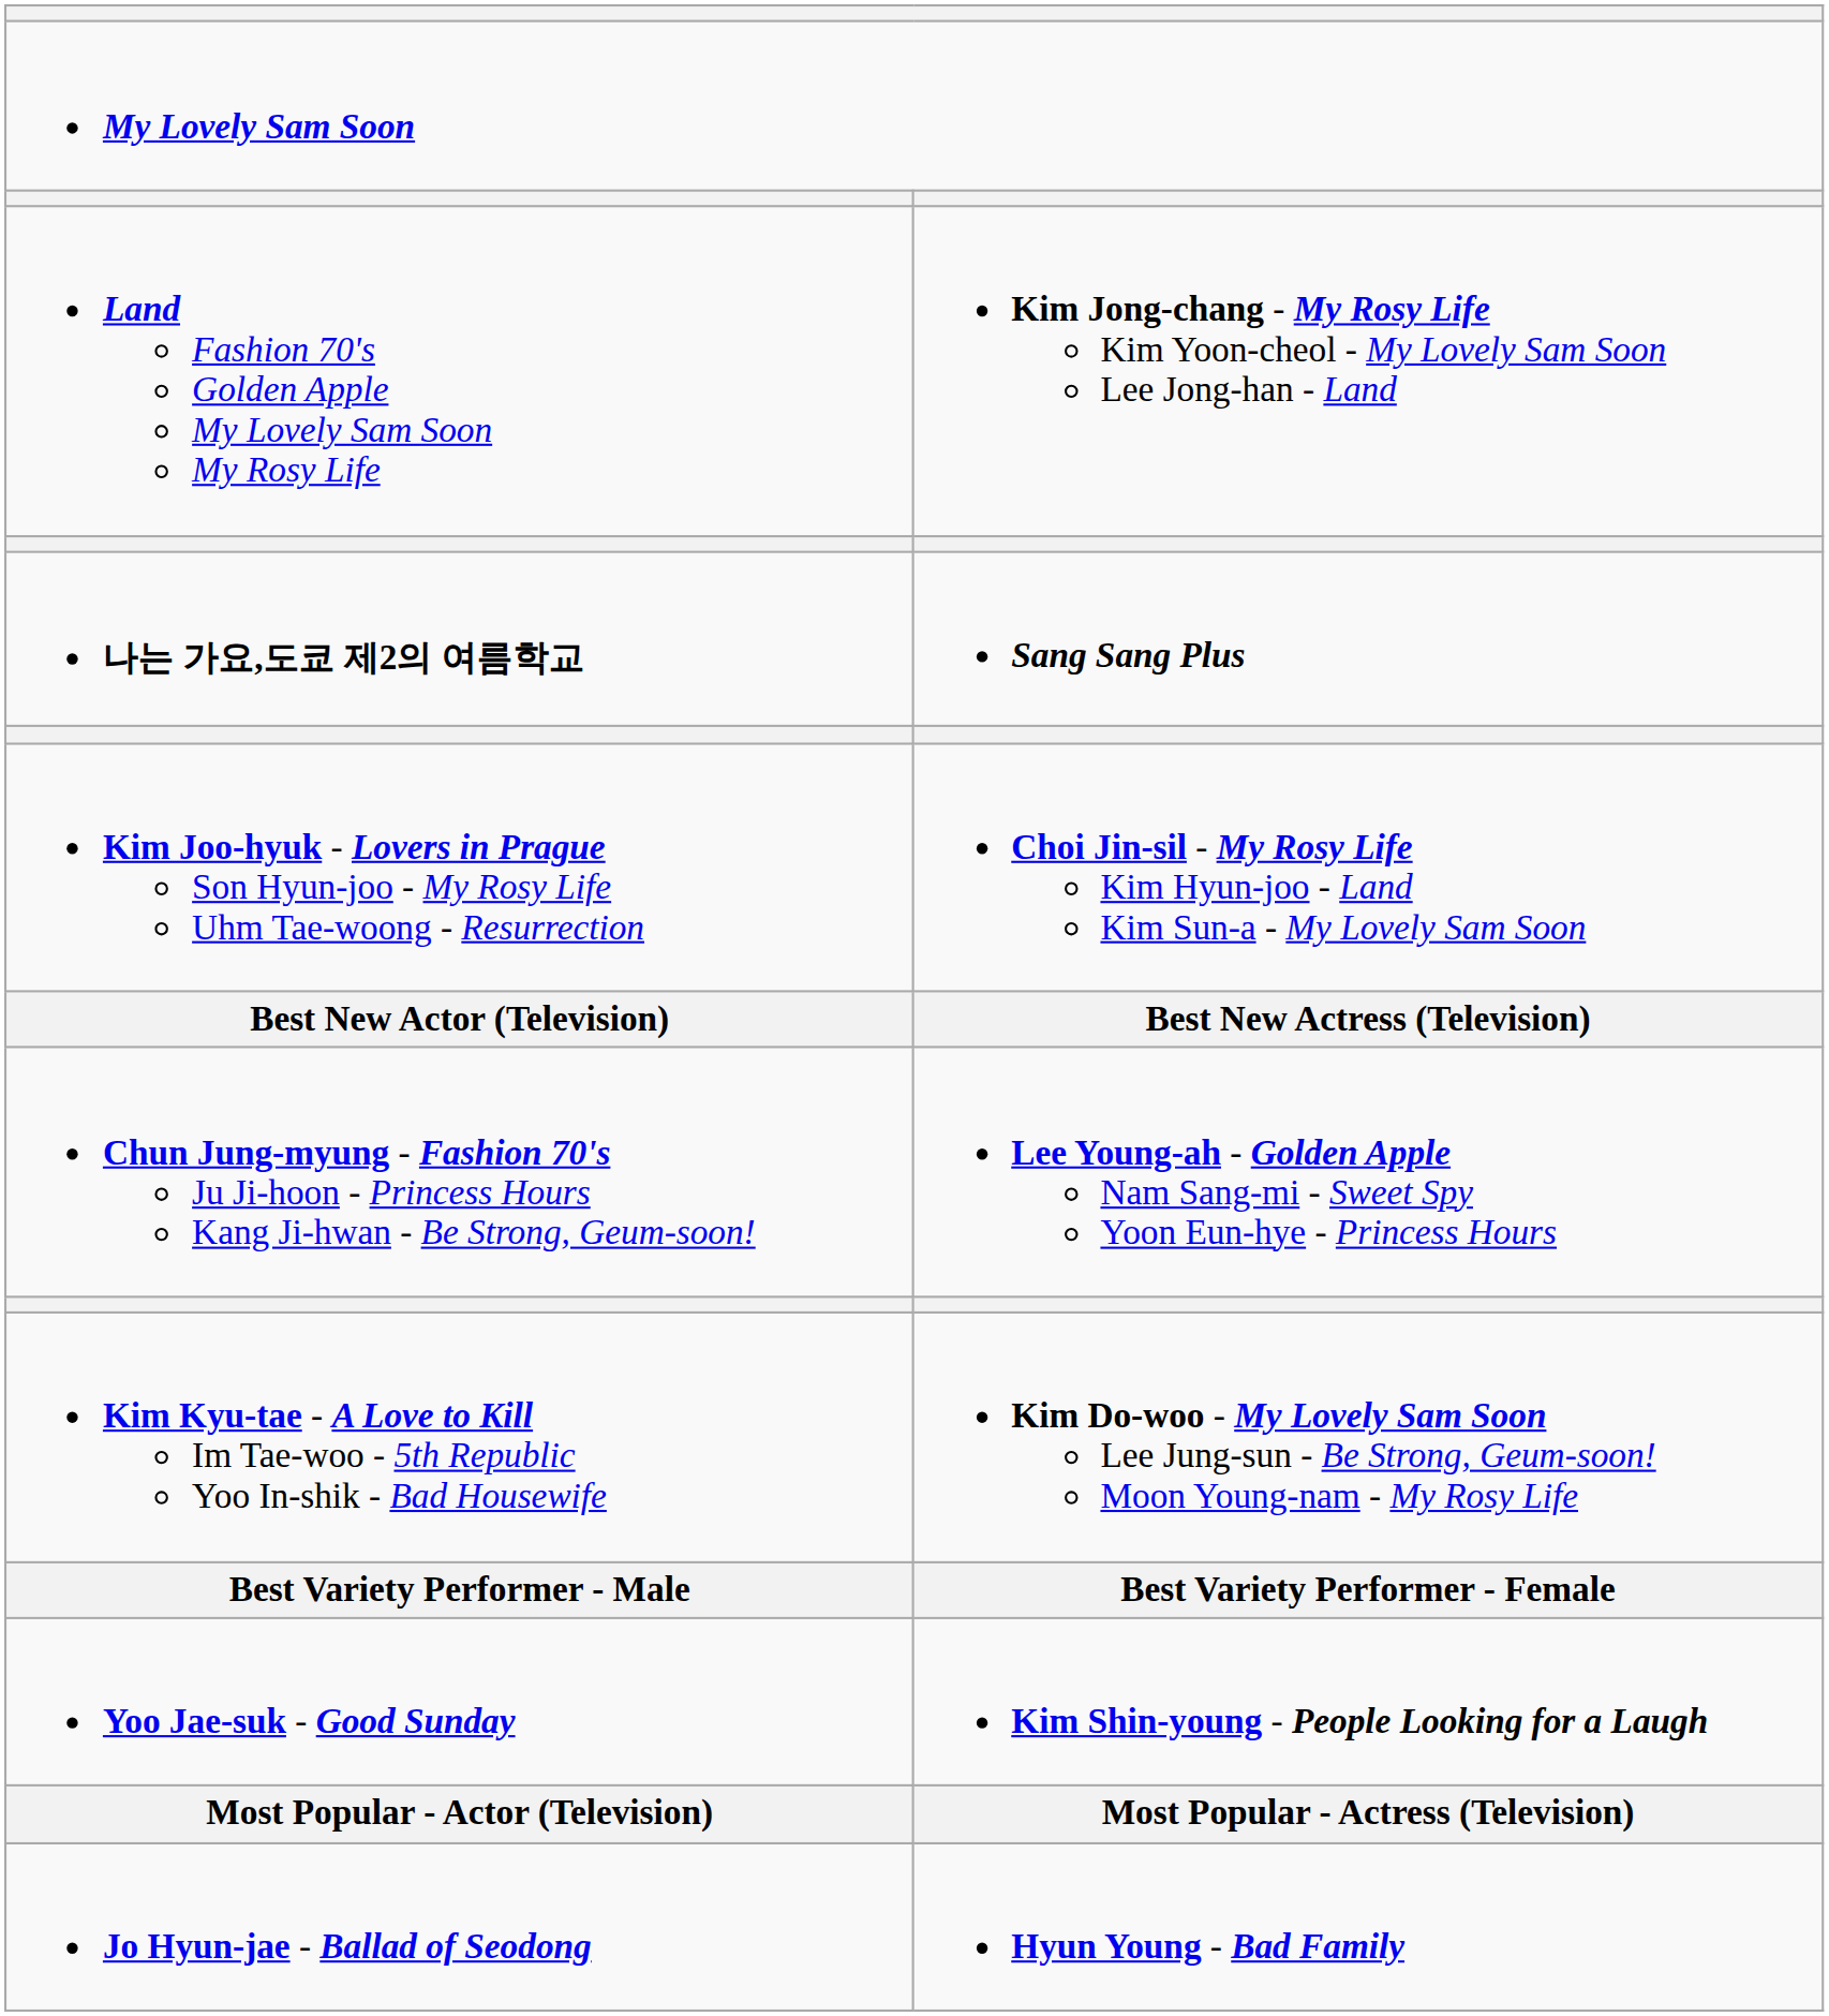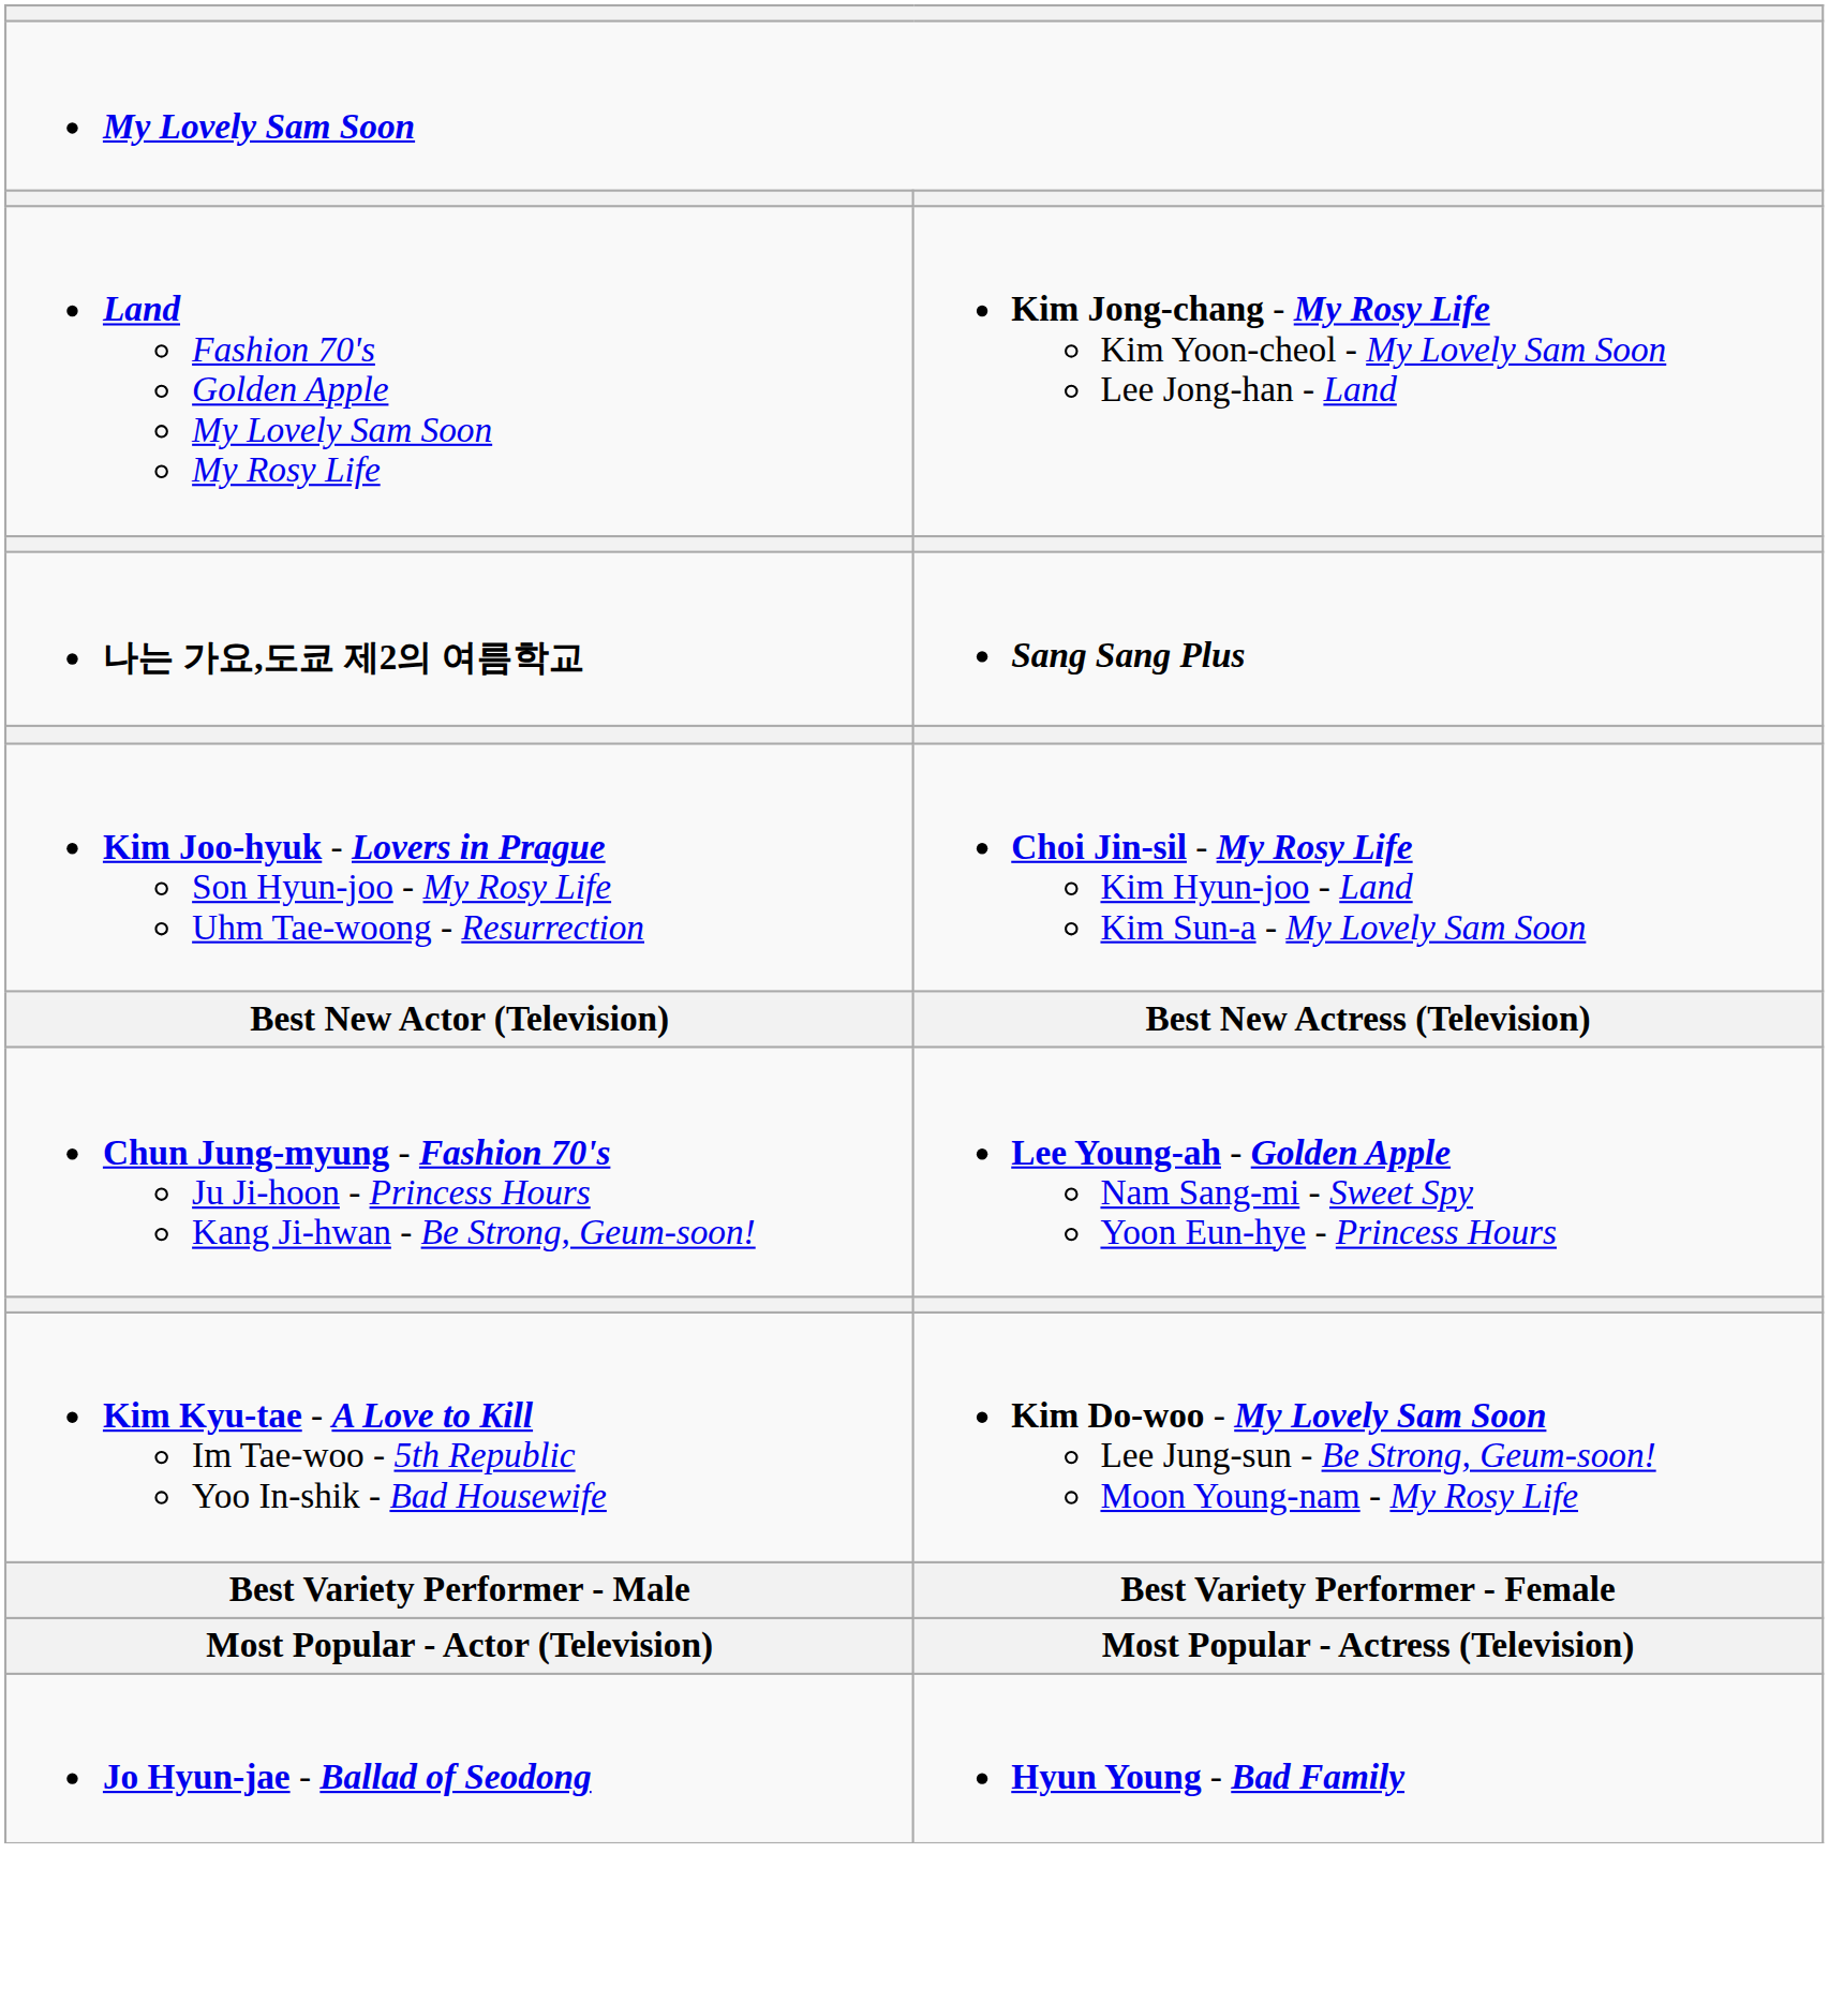 <table class="wikitable">
 <tr>
 <th colspan="2"></th>
 </tr>
 <tr>
 <td valign="top" colspan="2"><br><ul><li><strong><em><a href='#'>My Lovely Sam Soon</a></em></strong></li></ul></td>
 </tr>
 <tr>
 <th style="width:400px;"></th>
 <th style="width:400px;"></th>
 </tr>
 <tr>
 <td valign="top"><br><ul><li><strong><em><a href='#'>Land</a></em></strong><ul><li><em><a href='#'>Fashion 70's</a></em></li><li><em><a href='#'>Golden Apple</a></em></li><li><em><a href='#'>My Lovely Sam Soon</a></em></li><li><em><a href='#'>My Rosy Life</a></em></li></ul></li></ul></td>
 <td valign="top"><br><ul><li><strong>Kim Jong-chang</strong> - <strong><em><a href='#'>My Rosy Life</a></em></strong><ul><li>Kim Yoon-cheol - <em><a href='#'>My Lovely Sam Soon</a></em></li><li>Lee Jong-han - <em><a href='#'>Land</a></em></li></ul></li></ul></td>
 </tr>
 <tr>
 <th></th>
 <th></th>
 </tr>
 <tr>
 <td valign="top"><br><ul><li><strong>나는 가요,도쿄 제2의 여름학교</strong></li></ul></td>
 <td valign="top"><br><ul><li><strong><em>Sang Sang Plus</em></strong></li></ul></td>
 </tr>
 <tr>
 <th></th>
 <th></th>
 </tr>
 <tr>
 <td valign="top"><br><ul><li><strong><a href='#'>Kim Joo-hyuk</a></strong> - <strong><em><a href='#'>Lovers in Prague</a></em></strong><ul><li><a href='#'>Son Hyun-joo</a> - <em><a href='#'>My Rosy Life</a></em></li><li><a href='#'>Uhm Tae-woong</a> - <em><a href='#'>Resurrection</a></em></li></ul></li></ul></td>
 <td valign="top"><br><ul><li><strong><a href='#'>Choi Jin-sil</a></strong> - <strong><em><a href='#'>My Rosy Life</a></em></strong><ul><li><a href='#'>Kim Hyun-joo</a> - <em><a href='#'>Land</a></em></li><li><a href='#'>Kim Sun-a</a> - <em><a href='#'>My Lovely Sam Soon</a></em></li></ul></li></ul></td>
 </tr>
 <tr>
 <th>Best New Actor (Television)</th>
 <th>Best New Actress (Television)</th>
 </tr>
 <tr>
 <td valign="top"><br><ul><li><strong><a href='#'>Chun Jung-myung</a></strong> - <strong><em><a href='#'>Fashion 70's</a></em></strong><ul><li><a href='#'>Ju Ji-hoon</a> - <em><a href='#'>Princess Hours</a></em></li><li><a href='#'>Kang Ji-hwan</a> - <em><a href='#'>Be Strong, Geum-soon!</a></em></li></ul></li></ul></td>
 <td valign="top"><br><ul><li><strong><a href='#'>Lee Young-ah</a></strong> - <strong><em><a href='#'>Golden Apple</a></em></strong><ul><li><a href='#'>Nam Sang-mi</a> - <em><a href='#'>Sweet Spy</a></em></li><li><a href='#'>Yoon Eun-hye</a> - <em><a href='#'>Princess Hours</a></em></li></ul></li></ul></td>
 </tr>
 <tr>
 <th></th>
 <th></th>
 </tr>
 <tr>
 <td valign="top"><br><ul><li><strong><a href='#'>Kim Kyu-tae</a></strong> - <strong><em><a href='#'>A Love to Kill</a></em></strong><ul><li>Im Tae-woo - <em><a href='#'>5th Republic</a></em></li><li>Yoo In-shik - <em><a href='#'>Bad Housewife</a></em></li></ul></li></ul></td>
 <td valign="top"><br><ul><li><strong>Kim Do-woo</strong> - <strong><em><a href='#'>My Lovely Sam Soon</a></em></strong><ul><li>Lee Jung-sun - <em><a href='#'>Be Strong, Geum-soon!</a></em></li><li><a href='#'>Moon Young-nam</a> - <em><a href='#'>My Rosy Life</a></em></li></ul></li></ul></td>
 </tr>
 <tr>
 <th>Best Variety Performer - Male</th>
 <th>Best Variety Performer - Female</th>
 </tr>
 <tr>
-<td valign="top"><br><ul><li><strong><a href='#'>Yoo Jae-suk</a></strong> - <strong><em><a href='#'>Good Sunday</a></em></strong></li></ul></td>
-<td valign="top"><br><ul><li><strong><a href='#'>Kim Shin-young</a></strong> - <strong><em>People Looking for a Laugh</em></strong></li></ul></td>
-</tr>
-<tr>
 <th>Most Popular - Actor (Television)</th>
 <th>Most Popular - Actress (Television)</th>
 </tr>
 <tr>
 <td valign="top"><br><ul><li><strong><a href='#'>Jo Hyun-jae</a></strong> - <strong><em><a href='#'>Ballad of Seodong</a></em></strong></li></ul></td>
 <td valign="top"><br><ul><li><strong><a href='#'>Hyun Young</a></strong> - <strong><em><a href='#'>Bad Family</a></em></strong></li></ul></td>
 </tr>
 </table>
